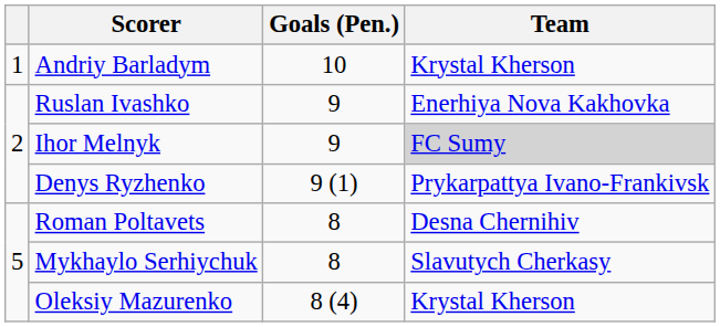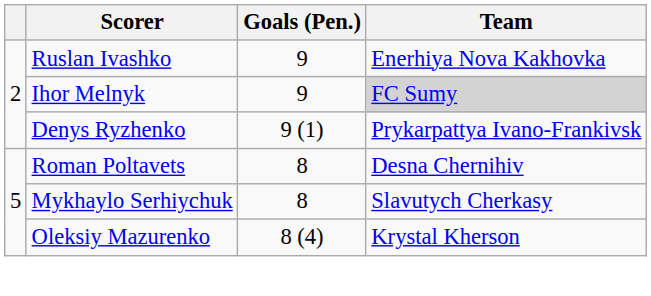 <table class="wikitable">
 <tr>
 <th></th>
 <th>Scorer</th>
 <th>Goals (Pen.)</th>
 <th>Team</th>
-</tr>
-<tr>
-<td>1</td>
-<td> <a href='#'>Andriy Barladym</a></td>
-<td align=center>10</td>
-<td><a href='#'>Krystal Kherson</a></td>
 </tr>
 <tr>
 <td rowspan="3">2</td>
 <td> <a href='#'>Ruslan Ivashko</a></td>
 <td align=center>9</td>
 <td><a href='#'>Enerhiya Nova Kakhovka</a></td>
 </tr>
 <tr>
 <td> <a href='#'>Ihor Melnyk</a></td>
 <td align=center>9</td>
 <td style="background: lightgrey;"><a href='#'>FC Sumy</a></td>
 </tr>
 <tr>
 <td> <a href='#'>Denys Ryzhenko</a></td>
 <td align=center>9 (1)</td>
 <td><a href='#'>Prykarpattya Ivano-Frankivsk</a></td>
 </tr>
 <tr>
 <td rowspan="3">5</td>
 <td> <a href='#'>Roman Poltavets</a></td>
 <td align=center>8</td>
 <td><a href='#'>Desna Chernihiv</a></td>
 </tr>
 <tr>
 <td> <a href='#'>Mykhaylo Serhiychuk</a></td>
 <td align=center>8</td>
 <td><a href='#'>Slavutych Cherkasy</a></td>
 </tr>
 <tr>
 <td> <a href='#'>Oleksiy Mazurenko</a></td>
 <td align=center>8 (4)</td>
 <td><a href='#'>Krystal Kherson</a></td>
 </tr>
 </table>
